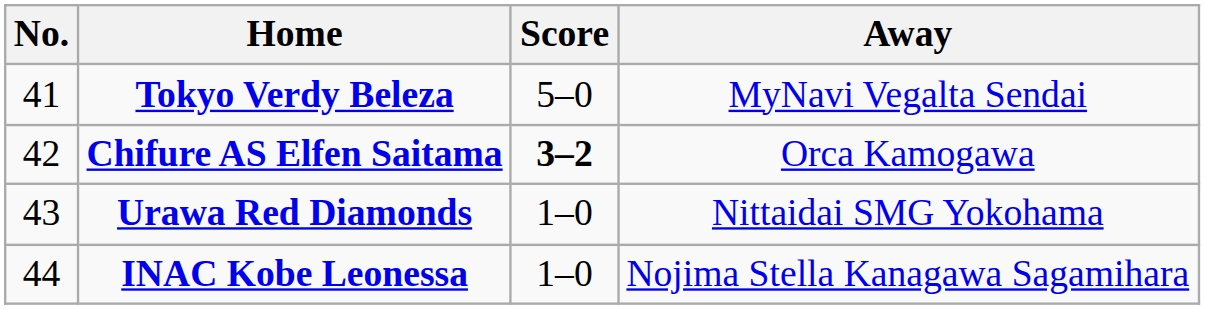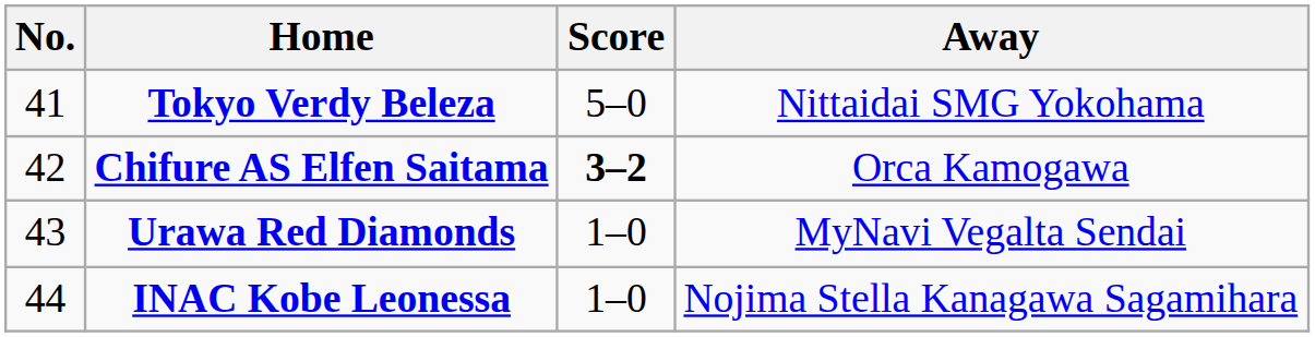 <table class="wikitable" style="text-align: center">
 <tr>
 <th>No.</th>
 <th>Home</th>
 <th>Score</th>
 <th>Away</th>
 </tr>
 <tr>
 <td>41</td>
 <td><strong><a href='#'>Tokyo Verdy Beleza</a></strong></td>
 <td>5–0</td>
-<td><a href='#'>MyNavi Vegalta Sendai</a></td>
+<td><a href='#'>Nittaidai SMG Yokohama</a></td>
 </tr>
 <tr>
 <td>42</td>
 <td><strong><a href='#'>Chifure AS Elfen Saitama</a></strong></td>
 <td><strong>3–2</strong></td>
 <td><a href='#'>Orca Kamogawa</a></td>
 </tr>
 <tr>
 <td>43</td>
 <td><strong><a href='#'>Urawa Red Diamonds</a></strong></td>
 <td>1–0</td>
-<td><a href='#'>Nittaidai SMG Yokohama</a></td>
+<td><a href='#'>MyNavi Vegalta Sendai</a></td>
 </tr>
 <tr>
 <td>44</td>
 <td><strong><a href='#'>INAC Kobe Leonessa</a></strong></td>
 <td>1–0</td>
 <td><a href='#'>Nojima Stella Kanagawa Sagamihara</a></td>
 </tr>
 </table>
